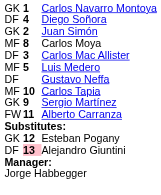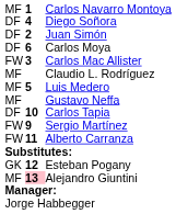 <table cellspacing="0" cellpadding="0" style="font-size:90%; margin:0.2em auto;">
 <tr>
 <th width="25"></th>
 <th width="25"></th>
 </tr>
 <tr>
-<td>GK</td>
+<td>MF</td>
 <td><strong>1</strong></td>
 <td> <a href='#'>Carlos Navarro Montoya</a></td>
 </tr>
 <tr>
 <td>DF</td>
 <td><strong>4</strong></td>
 <td> <a href='#'>Diego Soñora</a></td>
 </tr>
 <tr>
-<td>GK</td>
+<td>DF</td>
 <td><strong>2</strong></td>
 <td> <a href='#'>Juan Simón</a></td>
 </tr>
 <tr>
-<td>MF</td>
-<td><strong>8</strong></td>
+<td>DF</td>
+<td><strong>6</strong></td>
 <td> Carlos Moya</td>
 </tr>
 <tr>
-<td>DF</td>
+<td>FW</td>
 <td><strong>3</strong></td>
 <td> <a href='#'>Carlos Mac Allister</a></td>
+</tr>
+<tr>
+<td>MF</td>
+<td></td>
+<td> Claudio L. Rodríguez</td>
+<td></td>
+<td></td>
 </tr>
 <tr>
 <td>MF</td>
 <td><strong>5</strong></td>
 <td> <a href='#'>Luis Medero</a></td>
 </tr>
 <tr>
-<td>DF</td>
+<td>MF</td>
 <td></td>
 <td> <a href='#'>Gustavo Neffa</a></td>
 </tr>
 <tr>
-<td>MF</td>
+<td>DF</td>
 <td><strong>10</strong></td>
 <td> <a href='#'>Carlos Tapia</a></td>
 </tr>
 <tr>
-<td>GK</td>
+<td>FW</td>
 <td><strong>9</strong></td>
 <td> <a href='#'>Sergio Martínez</a></td>
 </tr>
 <tr>
 <td>FW</td>
 <td><strong>11</strong></td>
 <td> <a href='#'>Alberto Carranza</a></td>
 </tr>
 <tr>
 <td colspan=3><strong>Substitutes:</strong></td>
 </tr>
 <tr>
 <td>GK</td>
 <td><strong>12</strong></td>
 <td> Esteban Pogany</td>
 </tr>
 <tr>
-<td>DF</td>
+<td>MF</td>
 <td style="background: pink;"><strong>13</strong></td>
 <td> Alejandro Giuntini</td>
 </tr>
 <tr>
 <td colspan=3><strong>Manager:</strong></td>
 </tr>
 <tr>
 <td colspan=4> Jorge Habbegger</td>
 </tr>
 </table>
